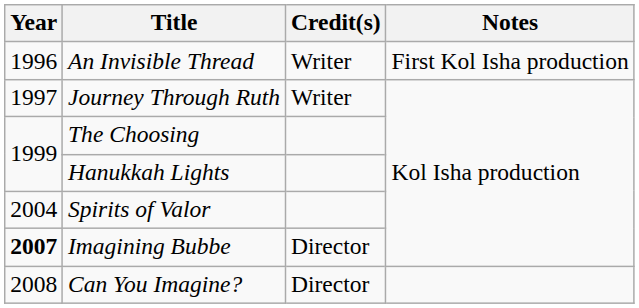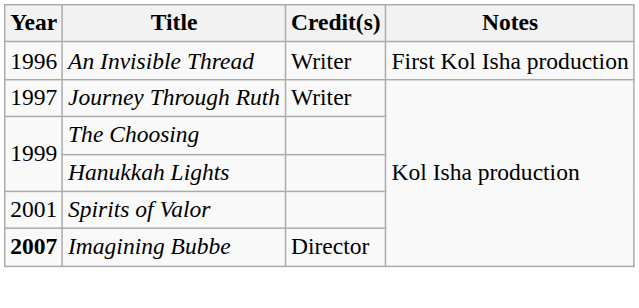 <table class="wikitable">
 <tr>
 <th>Year</th>
 <th>Title</th>
 <th>Credit(s)</th>
 <th>Notes</th>
 </tr>
 <tr>
 <td>1996</td>
 <td><em>An Invisible Thread</em></td>
 <td>Writer</td>
 <td>First Kol Isha production</td>
 </tr>
 <tr>
 <td>1997</td>
 <td><em>Journey Through Ruth</em></td>
 <td>Writer</td>
 <td rowspan="5">Kol Isha production</td>
 </tr>
 <tr>
 <td rowspan="2">1999</td>
 <td><em>The Choosing</em></td>
 <td></td>
 </tr>
 <tr>
 <td><em>Hanukkah Lights</em></td>
 <td></td>
 </tr>
 <tr>
-<td>2004</td>
+<td>2001</td>
 <td><em>Spirits of Valor</em></td>
 <td></td>
 </tr>
 <tr>
 <td><strong>2007</strong></td>
 <td><em>Imagining Bubbe</em></td>
 <td>Director</td>
 </tr>
-<tr>
-<td>2008</td>
-<td><em> Can You Imagine?</em></td>
-<td>Director</td>
-<td></td>
-</tr>
 </table>
